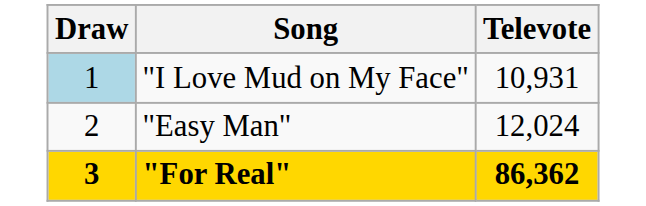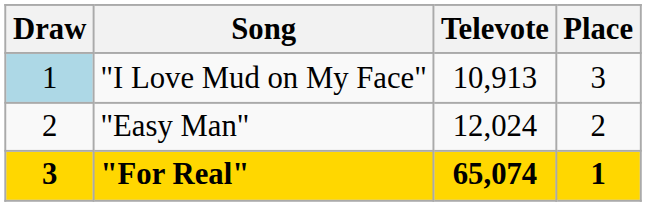 <table class="sortable wikitable" style="margin: 1em auto 1em auto; text-align:center">
 <tr>
 <th>Draw</th>
 <th>Song</th>
 <th>Televote</th>
+<th>Place</th>
 </tr>
 <tr>
 <td style="background: lightblue;">1</td>
 <td align="left">"I Love Mud on My Face"</td>
-<td>10,931</td>
+<td>10,913</td>
+<td>3</td>
 </tr>
 <tr>
 <td>2</td>
 <td align="left">"Easy Man"</td>
 <td>12,024</td>
+<td>2</td>
 </tr>
 <tr bgcolor="gold">
 <td><strong>3</strong></td>
 <td align="left"><strong>"For Real"</strong></td>
-<td><strong>86,362</strong></td>
+<td><strong>65,074</strong></td>
+<td><strong>1</strong></td>
 </tr>
 </table>
